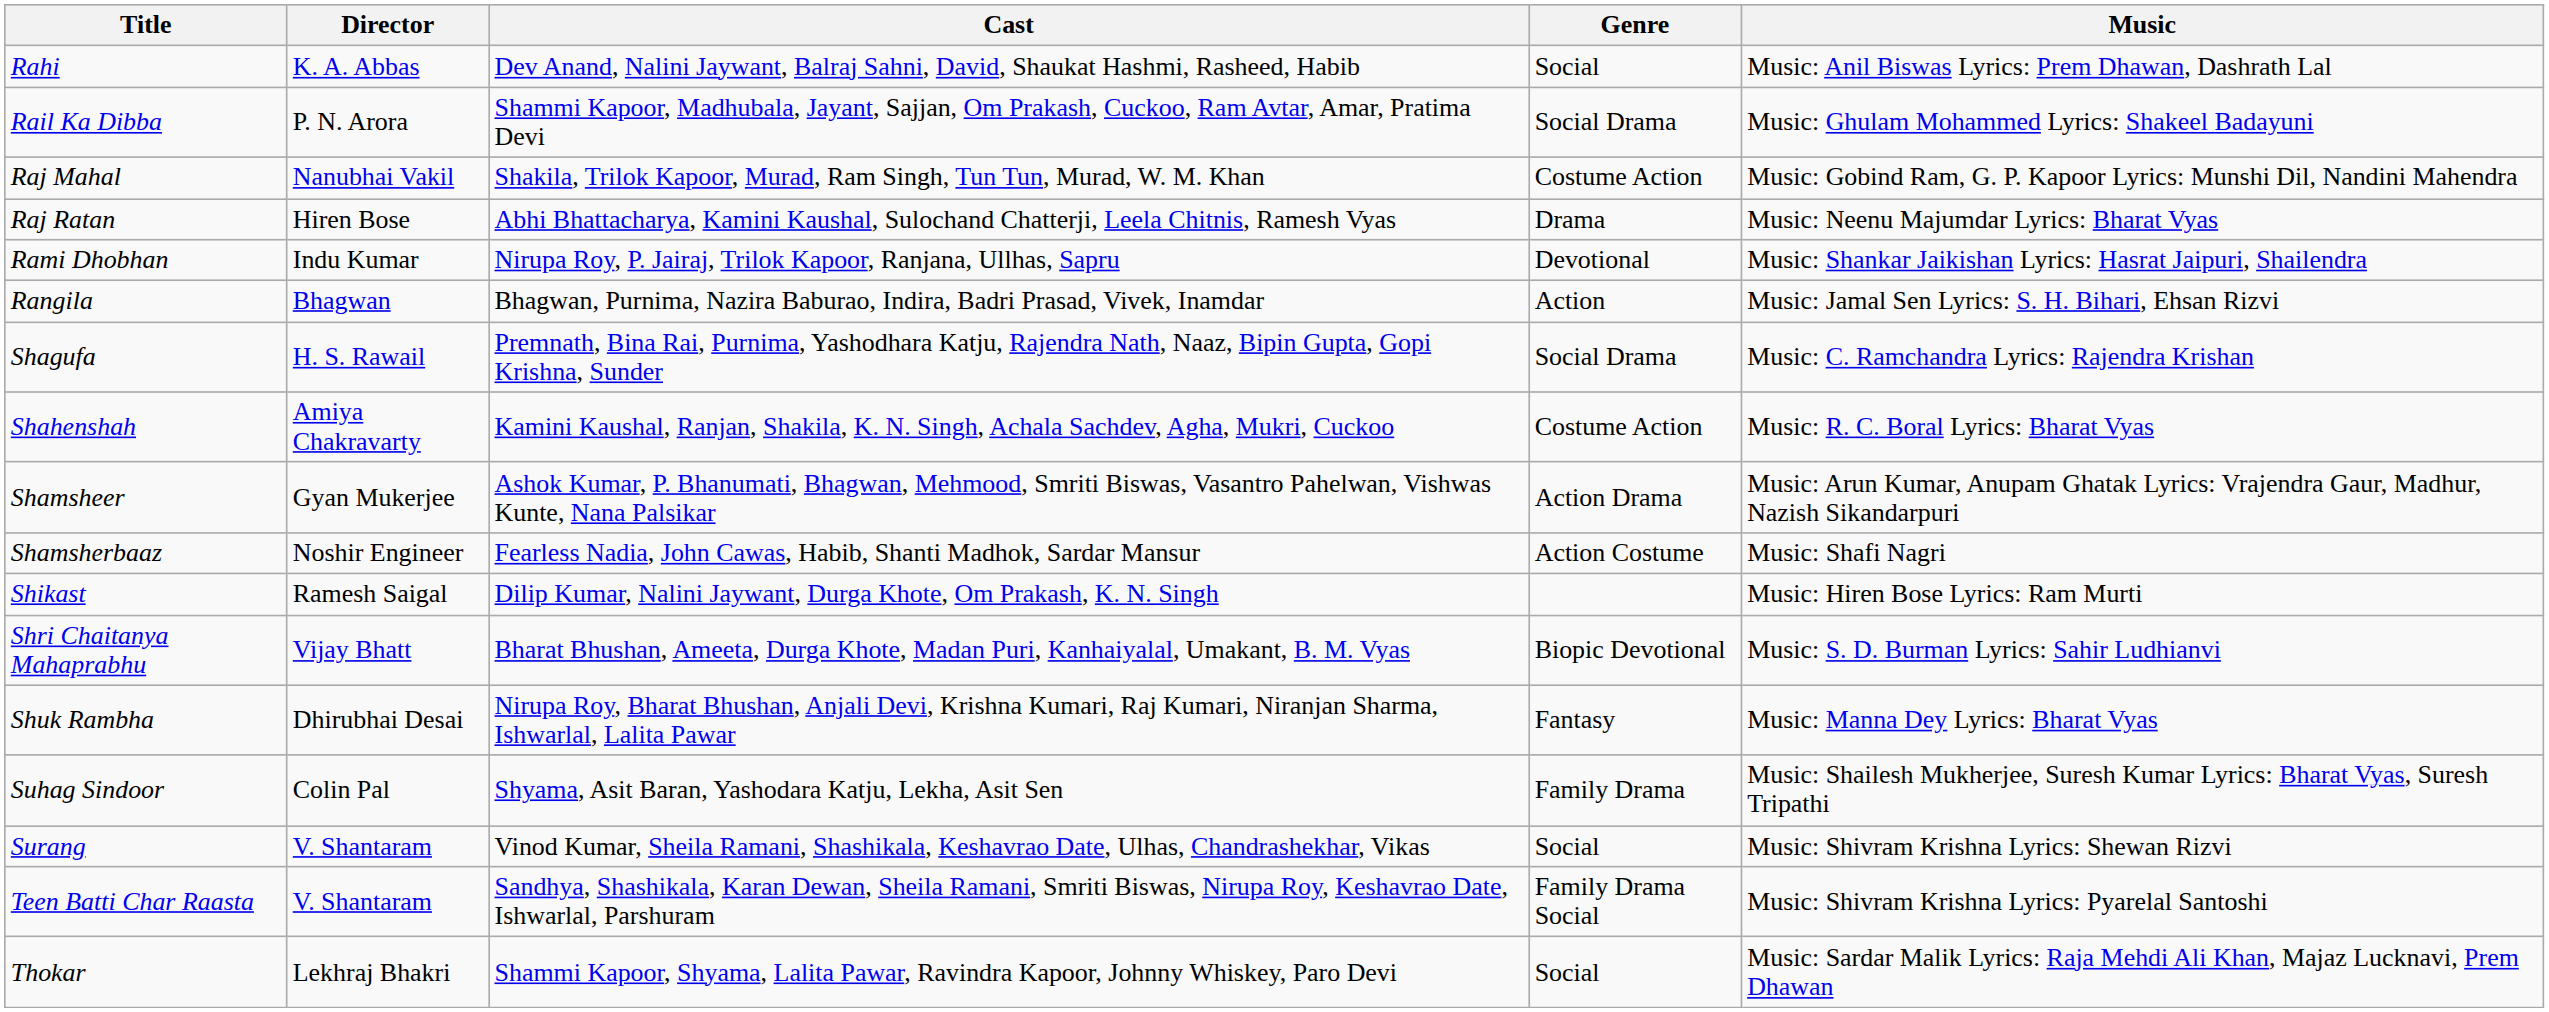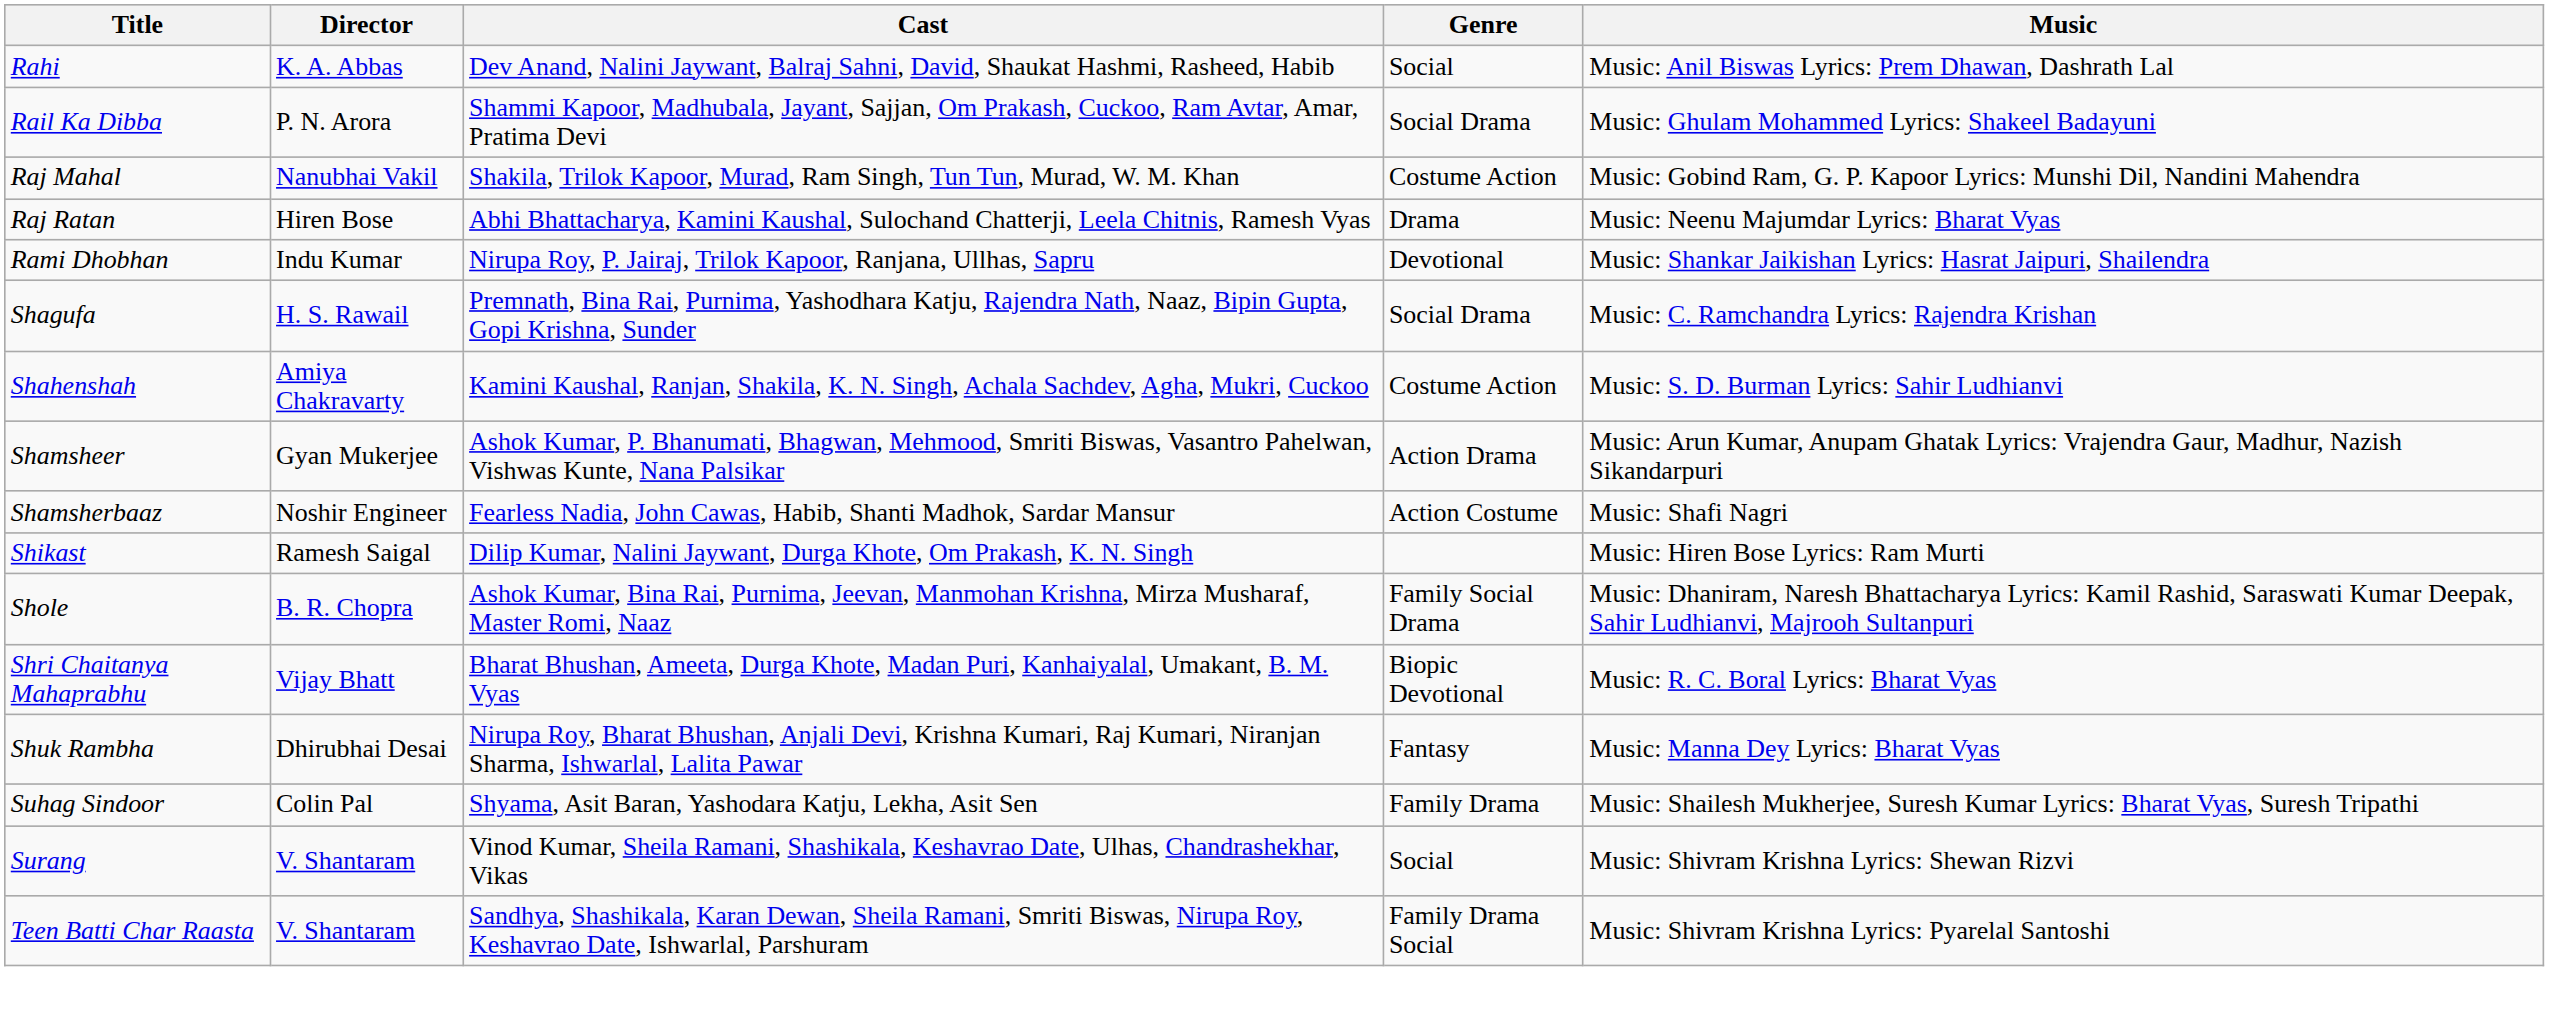 <table class="wikitable">
 <tr>
 <th>Title</th>
 <th>Director</th>
 <th>Cast</th>
 <th>Genre</th>
 <th>Music</th>
 </tr>
 <tr>
 <td><em><a href='#'>Rahi</a></em></td>
 <td><a href='#'>K. A. Abbas</a></td>
 <td><a href='#'>Dev Anand</a>, <a href='#'>Nalini Jaywant</a>, <a href='#'>Balraj Sahni</a>, <a href='#'>David</a>, Shaukat Hashmi, Rasheed, Habib</td>
 <td>Social</td>
 <td>Music: <a href='#'>Anil Biswas</a> Lyrics: <a href='#'>Prem Dhawan</a>, Dashrath Lal</td>
 </tr>
 <tr>
 <td><em><a href='#'>Rail Ka Dibba</a></em></td>
 <td>P. N. Arora</td>
 <td><a href='#'>Shammi Kapoor</a>, <a href='#'>Madhubala</a>, <a href='#'>Jayant</a>, Sajjan, <a href='#'>Om Prakash</a>, <a href='#'>Cuckoo</a>, <a href='#'>Ram Avtar</a>, Amar, Pratima Devi</td>
 <td>Social Drama</td>
 <td>Music: <a href='#'>Ghulam Mohammed</a> Lyrics: <a href='#'>Shakeel Badayuni</a></td>
 </tr>
 <tr>
 <td><em>Raj Mahal</em></td>
 <td><a href='#'>Nanubhai Vakil</a></td>
 <td><a href='#'>Shakila</a>, <a href='#'>Trilok Kapoor</a>, <a href='#'>Murad</a>, Ram Singh, <a href='#'>Tun Tun</a>, Murad, W. M. Khan</td>
 <td>Costume Action</td>
 <td>Music: Gobind Ram, G. P. Kapoor Lyrics: Munshi Dil, Nandini Mahendra</td>
 </tr>
 <tr>
 <td><em>Raj Ratan</em></td>
 <td>Hiren Bose</td>
 <td><a href='#'>Abhi Bhattacharya</a>, <a href='#'>Kamini Kaushal</a>,  Sulochand Chatterji, <a href='#'>Leela Chitnis</a>, Ramesh Vyas</td>
 <td>Drama</td>
 <td>Music: Neenu Majumdar Lyrics: <a href='#'>Bharat Vyas</a></td>
 </tr>
 <tr>
 <td><em>Rami Dhobhan</em></td>
 <td>Indu Kumar</td>
 <td><a href='#'>Nirupa Roy</a>, <a href='#'>P. Jairaj</a>, <a href='#'>Trilok Kapoor</a>, Ranjana, Ullhas, <a href='#'>Sapru</a></td>
 <td>Devotional</td>
 <td>Music: <a href='#'>Shankar Jaikishan</a> Lyrics: <a href='#'>Hasrat Jaipuri</a>, <a href='#'>Shailendra</a></td>
 </tr>
 <tr>
-<td><em>Rangila</em></td>
-<td><a href='#'>Bhagwan</a></td>
-<td>Bhagwan, Purnima, Nazira Baburao, Indira, Badri Prasad, Vivek, Inamdar</td>
-<td>Action</td>
-<td>Music: Jamal Sen Lyrics: <a href='#'>S. H. Bihari</a>, Ehsan Rizvi</td>
-</tr>
-<tr>
 <td><em>Shagufa</em></td>
 <td><a href='#'>H. S. Rawail</a></td>
 <td><a href='#'>Premnath</a>, <a href='#'>Bina Rai</a>, <a href='#'>Purnima</a>, Yashodhara Katju, <a href='#'>Rajendra Nath</a>, Naaz, <a href='#'>Bipin Gupta</a>, <a href='#'>Gopi Krishna</a>, <a href='#'>Sunder</a></td>
 <td>Social Drama</td>
 <td>Music: <a href='#'>C. Ramchandra</a> Lyrics: <a href='#'>Rajendra Krishan</a></td>
 </tr>
 <tr>
 <td><em><a href='#'>Shahenshah</a></em></td>
 <td><a href='#'>Amiya Chakravarty</a></td>
 <td><a href='#'>Kamini Kaushal</a>, <a href='#'>Ranjan</a>, <a href='#'>Shakila</a>, <a href='#'>K. N. Singh</a>, <a href='#'>Achala Sachdev</a>, <a href='#'>Agha</a>, <a href='#'>Mukri</a>, <a href='#'>Cuckoo</a></td>
 <td>Costume Action</td>
-<td>Music: <a href='#'>R. C. Boral</a> Lyrics: <a href='#'>Bharat Vyas</a></td>
+<td>Music: <a href='#'>S. D. Burman</a> Lyrics: <a href='#'>Sahir Ludhianvi</a></td>
 </tr>
 <tr>
 <td><em>Shamsheer</em></td>
 <td>Gyan Mukerjee</td>
 <td><a href='#'>Ashok Kumar</a>, <a href='#'>P. Bhanumati</a>, <a href='#'>Bhagwan</a>, <a href='#'>Mehmood</a>, Smriti Biswas, Vasantro Pahelwan, Vishwas Kunte, <a href='#'>Nana Palsikar</a></td>
 <td>Action Drama</td>
 <td>Music: Arun Kumar, Anupam Ghatak Lyrics: Vrajendra Gaur, Madhur, Nazish Sikandarpuri</td>
 </tr>
 <tr>
 <td><em>Shamsherbaaz</em></td>
 <td>Noshir Engineer</td>
 <td><a href='#'>Fearless Nadia</a>, <a href='#'>John Cawas</a>, Habib, Shanti Madhok, Sardar Mansur</td>
 <td>Action Costume</td>
 <td>Music: Shafi Nagri</td>
 </tr>
 <tr>
 <td><em><a href='#'>Shikast</a></em></td>
 <td>Ramesh Saigal</td>
 <td><a href='#'>Dilip Kumar</a>, <a href='#'>Nalini Jaywant</a>, <a href='#'>Durga Khote</a>, <a href='#'>Om Prakash</a>, <a href='#'>K. N. Singh</a></td>
 <td></td>
 <td>Music: Hiren Bose Lyrics: Ram Murti</td>
 </tr>
 <tr>
+<td><em>Shole</em></td>
+<td><a href='#'>B. R. Chopra</a></td>
+<td><a href='#'>Ashok Kumar</a>, <a href='#'>Bina Rai</a>, <a href='#'>Purnima</a>, <a href='#'>Jeevan</a>, <a href='#'>Manmohan Krishna</a>, Mirza Musharaf, <a href='#'>Master Romi</a>, <a href='#'>Naaz</a></td>
+<td>Family Social Drama</td>
+<td>Music: Dhaniram, Naresh Bhattacharya Lyrics: Kamil Rashid, Saraswati Kumar Deepak, <a href='#'>Sahir Ludhianvi</a>, <a href='#'>Majrooh Sultanpuri</a></td>
+</tr>
+<tr>
 <td><em><a href='#'>Shri Chaitanya Mahaprabhu</a></em></td>
 <td><a href='#'>Vijay Bhatt</a></td>
 <td><a href='#'>Bharat Bhushan</a>, <a href='#'>Ameeta</a>, <a href='#'>Durga Khote</a>, <a href='#'>Madan Puri</a>, <a href='#'>Kanhaiyalal</a>, Umakant, <a href='#'>B. M. Vyas</a></td>
 <td>Biopic Devotional</td>
-<td>Music: <a href='#'>S. D. Burman</a> Lyrics: <a href='#'>Sahir Ludhianvi</a></td>
+<td>Music: <a href='#'>R. C. Boral</a> Lyrics: <a href='#'>Bharat Vyas</a></td>
 </tr>
 <tr>
 <td><em>Shuk Rambha</em></td>
 <td>Dhirubhai Desai</td>
 <td><a href='#'>Nirupa Roy</a>, <a href='#'>Bharat Bhushan</a>, <a href='#'>Anjali Devi</a>, Krishna Kumari, Raj Kumari, Niranjan Sharma, <a href='#'>Ishwarlal</a>, <a href='#'>Lalita Pawar</a></td>
 <td>Fantasy</td>
 <td>Music: <a href='#'>Manna Dey</a> Lyrics: <a href='#'>Bharat Vyas</a></td>
 </tr>
 <tr>
 <td><em>Suhag Sindoor</em></td>
 <td>Colin Pal</td>
 <td><a href='#'>Shyama</a>, Asit Baran, Yashodara Katju, Lekha, Asit Sen</td>
 <td>Family Drama</td>
 <td>Music: Shailesh Mukherjee, Suresh Kumar Lyrics: <a href='#'>Bharat Vyas</a>, Suresh Tripathi</td>
 </tr>
 <tr>
 <td><em><a href='#'>Surang</a></em></td>
 <td><a href='#'>V. Shantaram</a></td>
 <td>Vinod Kumar, <a href='#'>Sheila Ramani</a>, <a href='#'>Shashikala</a>, <a href='#'>Keshavrao Date</a>, Ulhas, <a href='#'>Chandrashekhar</a>, Vikas</td>
 <td>Social</td>
 <td>Music: Shivram Krishna Lyrics: Shewan Rizvi</td>
 </tr>
 <tr>
 <td><em><a href='#'>Teen Batti Char Raasta</a></em></td>
 <td><a href='#'>V. Shantaram</a></td>
 <td><a href='#'>Sandhya</a>, <a href='#'>Shashikala</a>, <a href='#'>Karan Dewan</a>, <a href='#'>Sheila Ramani</a>, Smriti Biswas, <a href='#'>Nirupa Roy</a>, <a href='#'>Keshavrao Date</a>, Ishwarlal, Parshuram</td>
 <td>Family Drama Social</td>
 <td>Music: Shivram Krishna Lyrics: Pyarelal Santoshi</td>
 </tr>
-<tr>
-<td><em>Thokar</em></td>
-<td>Lekhraj Bhakri</td>
-<td><a href='#'>Shammi Kapoor</a>, <a href='#'>Shyama</a>, <a href='#'>Lalita Pawar</a>, Ravindra Kapoor, Johnny Whiskey, Paro Devi</td>
-<td>Social</td>
-<td>Music: Sardar Malik Lyrics: <a href='#'>Raja Mehdi Ali Khan</a>, Majaz Lucknavi, <a href='#'>Prem Dhawan</a></td>
-</tr>
 </table>
